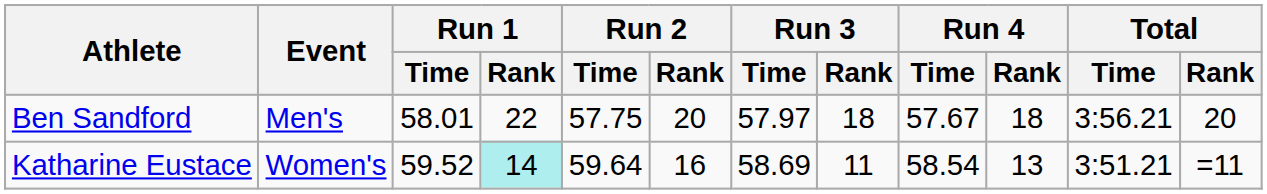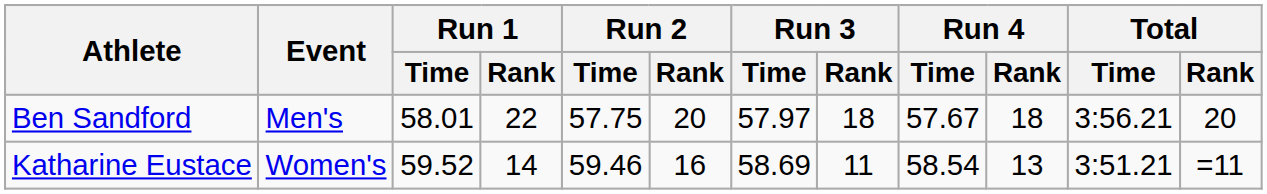 <table class="wikitable" style="font-size:90%">
 <tr>
 <th rowspan="2">Athlete</th>
 <th rowspan="2">Event</th>
 <th colspan="2">Run 1</th>
 <th colspan="2">Run 2</th>
 <th colspan="2">Run 3</th>
 <th colspan="2">Run 4</th>
 <th colspan="2">Total</th>
 </tr>
 <tr style="font-size:95%">
 <th>Time</th>
 <th>Rank</th>
 <th>Time</th>
 <th>Rank</th>
 <th>Time</th>
 <th>Rank</th>
 <th>Time</th>
 <th>Rank</th>
 <th>Time</th>
 <th>Rank</th>
 </tr>
 <tr align=center>
 <td align=left><a href='#'>Ben Sandford</a></td>
 <td align=left><a href='#'>Men's</a></td>
 <td>58.01</td>
 <td>22</td>
 <td>57.75</td>
 <td>20</td>
 <td>57.97</td>
 <td>18</td>
 <td>57.67</td>
 <td>18</td>
 <td>3:56.21</td>
 <td>20</td>
 </tr>
 <tr align=center>
 <td align=left><a href='#'>Katharine Eustace</a></td>
 <td align=left><a href='#'>Women's</a></td>
 <td>59.52</td>
-<td style="background: paleturquoise;">14</td>
-<td>59.64</td>
+<td>14</td>
+<td>59.46</td>
 <td>16</td>
 <td>58.69</td>
 <td>11</td>
 <td>58.54</td>
 <td>13</td>
 <td>3:51.21</td>
 <td>=11</td>
 </tr>
 </table>
